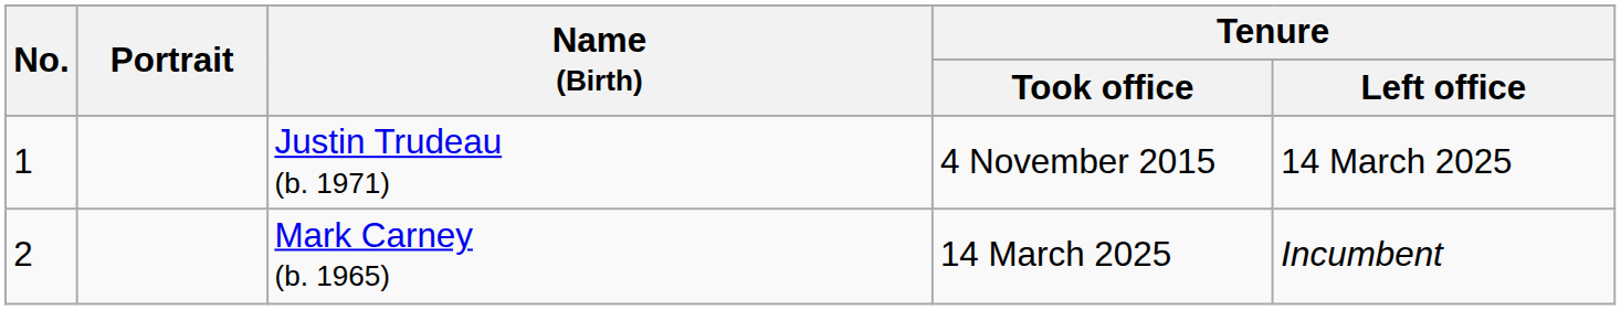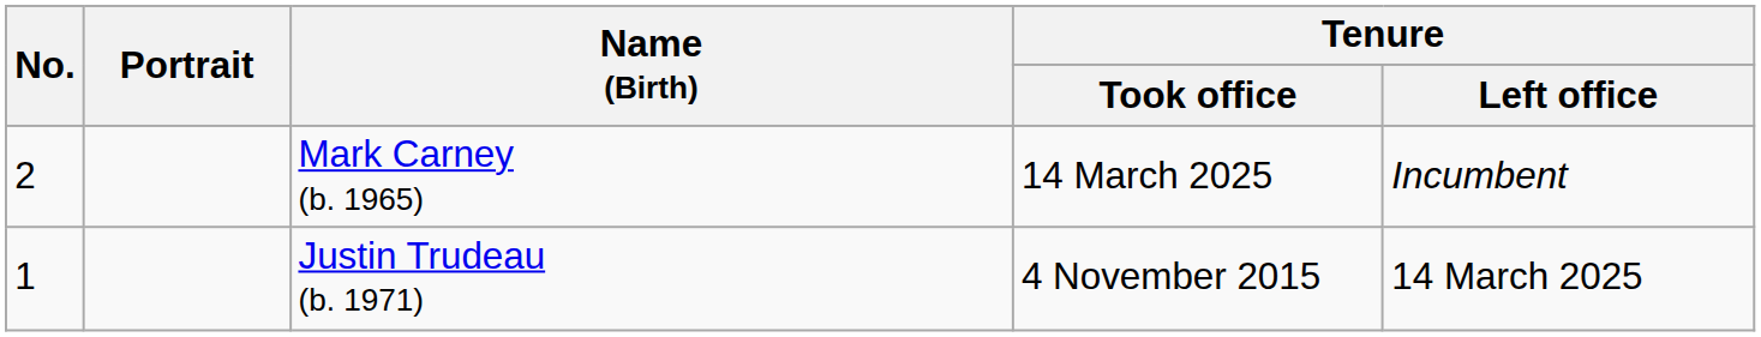 <table class="wikitable">
 <tr>
 <th scope="col" style="width:20px;" rowspan="2">No.</th>
 <th scope="col" style="width:80px;" rowspan="2">Portrait</th>
 <th scope="col" style="width:300px;" rowspan="2">Name<br><small>(Birth)</small></th>
 <th scope="col" style="width:300px;" colspan="2">Tenure</th>
 </tr>
 <tr>
 <th scope="col" style="width:150px;">Took office</th>
 <th scope="col" style="width:150px;">Left office</th>
 </tr>
 <tr>
+<td>2</td>
+<td style="text-align: center;"></td>
+<td><a href='#'>Mark Carney</a><br><small>(b. 1965)</small></td>
+<td>14 March 2025</td>
+<td><em>Incumbent</em></td>
+</tr>
+<tr>
 <td>1</td>
 <td style="text-align: center;"></td>
 <td><a href='#'>Justin Trudeau</a><br><small>(b. 1971)</small></td>
 <td>4 November 2015</td>
 <td>14 March 2025</td>
 </tr>
-<tr>
-<td>2</td>
-<td style="text-align: center;"></td>
-<td><a href='#'>Mark Carney</a><br><small>(b. 1965)</small></td>
-<td>14 March 2025</td>
-<td><em>Incumbent</em></td>
-</tr>
 </table>
